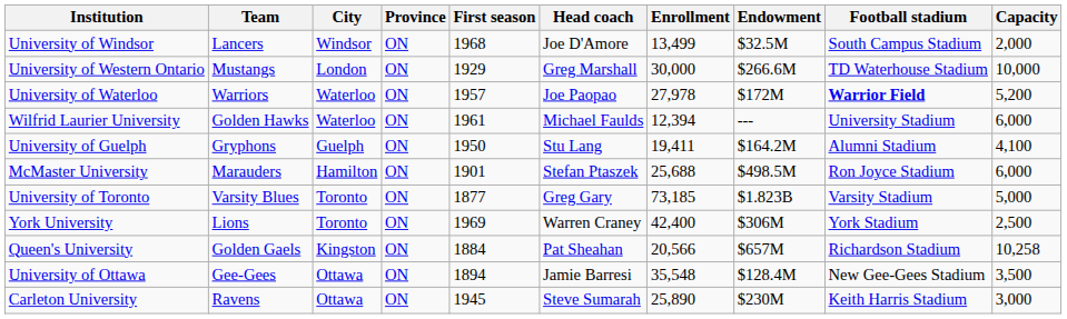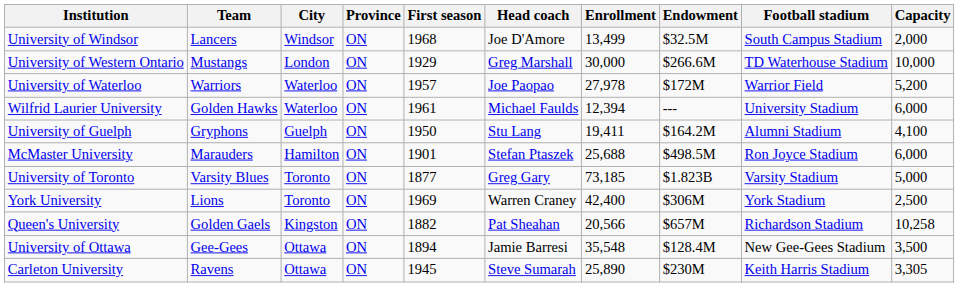 <table class="wikitable">
 <tr>
 <th>Institution</th>
 <th>Team</th>
 <th>City</th>
 <th>Province</th>
 <th>First season</th>
 <th>Head coach</th>
 <th>Enrollment</th>
 <th>Endowment</th>
 <th>Football stadium</th>
 <th>Capacity</th>
 </tr>
 <tr>
 <td><a href='#'>University of Windsor</a></td>
 <td><a href='#'>Lancers</a></td>
 <td><a href='#'>Windsor</a></td>
 <td><a href='#'>ON</a></td>
 <td>1968</td>
 <td>Joe D'Amore</td>
 <td>13,499</td>
 <td>$32.5M</td>
 <td><a href='#'>South Campus Stadium</a></td>
 <td>2,000</td>
 </tr>
 <tr>
 <td><a href='#'>University of Western Ontario</a></td>
 <td><a href='#'>Mustangs</a></td>
 <td><a href='#'>London</a></td>
 <td><a href='#'>ON</a></td>
 <td>1929</td>
 <td><a href='#'>Greg Marshall</a></td>
 <td>30,000</td>
 <td>$266.6M</td>
 <td><a href='#'>TD Waterhouse Stadium</a></td>
 <td>10,000</td>
 </tr>
 <tr>
 <td><a href='#'>University of Waterloo</a></td>
 <td><a href='#'>Warriors</a></td>
 <td><a href='#'>Waterloo</a></td>
 <td><a href='#'>ON</a></td>
 <td>1957</td>
 <td><a href='#'>Joe Paopao</a></td>
 <td>27,978</td>
 <td>$172M</td>
-<td><strong><a href='#'>Warrior Field</a></strong></td>
+<td><a href='#'>Warrior Field</a></td>
 <td>5,200</td>
 </tr>
 <tr>
 <td><a href='#'>Wilfrid Laurier University</a></td>
 <td><a href='#'>Golden Hawks</a></td>
 <td><a href='#'>Waterloo</a></td>
 <td><a href='#'>ON</a></td>
 <td>1961</td>
 <td><a href='#'>Michael Faulds</a></td>
 <td>12,394</td>
 <td>---</td>
 <td><a href='#'>University Stadium</a></td>
 <td>6,000</td>
 </tr>
 <tr>
 <td><a href='#'>University of Guelph</a></td>
 <td><a href='#'>Gryphons</a></td>
 <td><a href='#'>Guelph</a></td>
 <td><a href='#'>ON</a></td>
 <td>1950</td>
 <td><a href='#'>Stu Lang</a></td>
 <td>19,411</td>
 <td>$164.2M</td>
 <td><a href='#'>Alumni Stadium</a></td>
 <td>4,100</td>
 </tr>
 <tr>
 <td><a href='#'>McMaster University</a></td>
 <td><a href='#'>Marauders</a></td>
 <td><a href='#'>Hamilton</a></td>
 <td><a href='#'>ON</a></td>
 <td>1901</td>
 <td><a href='#'>Stefan Ptaszek</a></td>
 <td>25,688</td>
 <td>$498.5M</td>
 <td><a href='#'>Ron Joyce Stadium</a></td>
 <td>6,000</td>
 </tr>
 <tr>
 <td><a href='#'>University of Toronto</a></td>
 <td><a href='#'>Varsity Blues</a></td>
 <td><a href='#'>Toronto</a></td>
 <td><a href='#'>ON</a></td>
 <td>1877</td>
 <td><a href='#'>Greg Gary</a></td>
 <td>73,185</td>
 <td>$1.823B</td>
 <td><a href='#'>Varsity Stadium</a></td>
 <td>5,000</td>
 </tr>
 <tr>
 <td><a href='#'>York University</a></td>
 <td><a href='#'>Lions</a></td>
 <td><a href='#'>Toronto</a></td>
 <td><a href='#'>ON</a></td>
 <td>1969</td>
 <td>Warren Craney</td>
 <td>42,400</td>
 <td>$306M</td>
 <td><a href='#'>York Stadium</a></td>
 <td>2,500</td>
 </tr>
 <tr>
 <td><a href='#'>Queen's University</a></td>
 <td><a href='#'>Golden Gaels</a></td>
 <td><a href='#'>Kingston</a></td>
 <td><a href='#'>ON</a></td>
-<td>1884</td>
+<td>1882</td>
 <td><a href='#'>Pat Sheahan</a></td>
 <td>20,566</td>
 <td>$657M</td>
 <td><a href='#'>Richardson Stadium</a></td>
 <td>10,258</td>
 </tr>
 <tr>
 <td><a href='#'>University of Ottawa</a></td>
 <td><a href='#'>Gee-Gees</a></td>
 <td><a href='#'>Ottawa</a></td>
 <td><a href='#'>ON</a></td>
 <td>1894</td>
 <td>Jamie Barresi</td>
 <td>35,548</td>
 <td>$128.4M</td>
 <td>New Gee-Gees Stadium</td>
 <td>3,500</td>
 </tr>
 <tr>
 <td><a href='#'>Carleton University</a></td>
 <td><a href='#'>Ravens</a></td>
 <td><a href='#'>Ottawa</a></td>
 <td><a href='#'>ON</a></td>
 <td>1945</td>
 <td><a href='#'>Steve Sumarah</a></td>
 <td>25,890</td>
 <td>$230M</td>
 <td><a href='#'>Keith Harris Stadium</a></td>
-<td>3,000</td>
+<td>3,305</td>
 </tr>
 </table>
